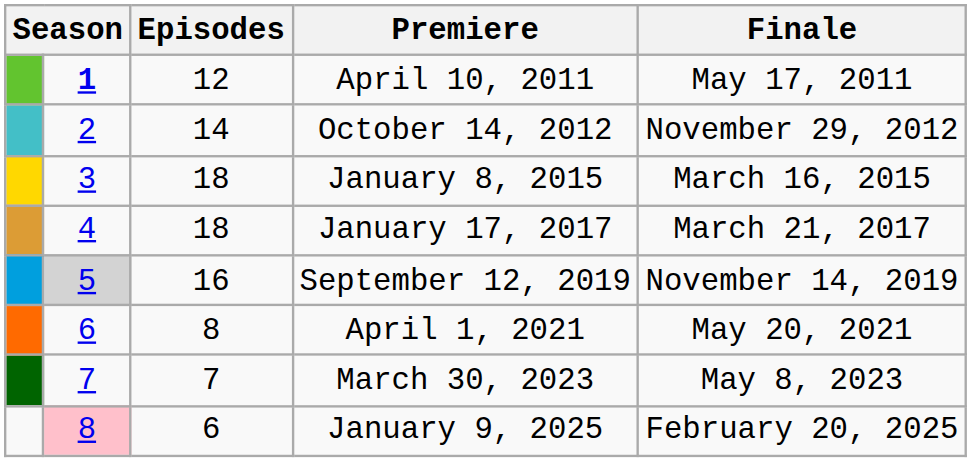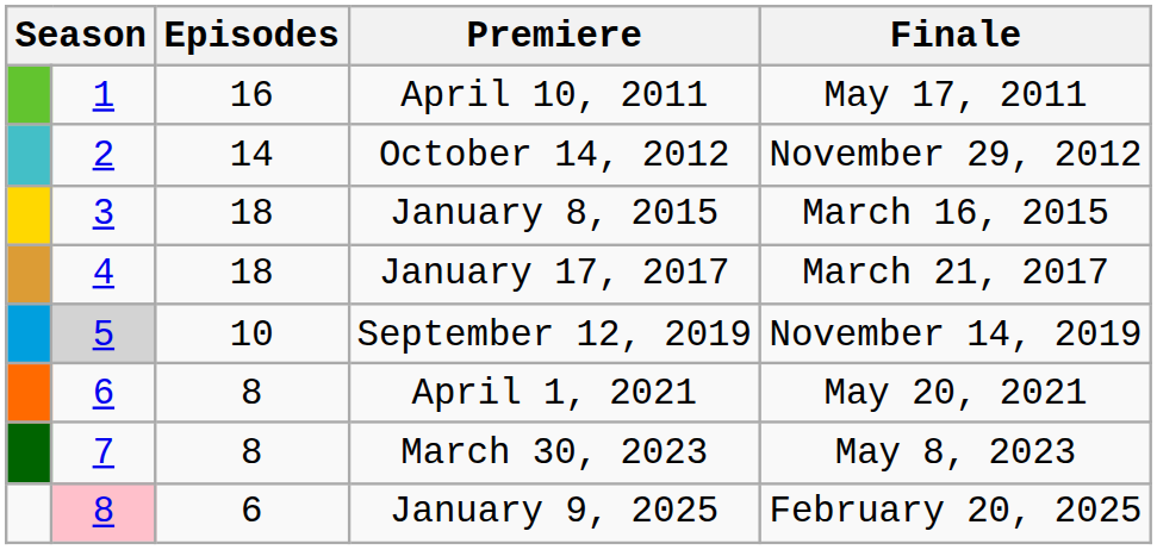 <table class="wikitable">
 <tr>
 <th colspan="2">Season</th>
 <th>Episodes</th>
 <th>Premiere</th>
 <th>Finale</th>
 </tr>
 <tr>
 <td scope="row" style="background:#62c42f; color:#100;"></td>
-<td align="center"><strong><a href='#'>1</a></strong></td>
-<td align="center">12</td>
+<td align="center"><a href='#'>1</a></td>
+<td align="center">16</td>
 <td align="center">April 10, 2011</td>
 <td align="center">May 17, 2011</td>
 </tr>
 <tr>
 <td style="background:#43bfc7;"></td>
 <td align="center"><a href='#'>2</a></td>
 <td align="center">14</td>
 <td align="center">October 14, 2012</td>
 <td align="center">November 29, 2012</td>
 </tr>
 <tr>
 <td scope="row" style="background:#FFD800; color:#100;"></td>
 <td align="center"><a href='#'>3</a></td>
 <td align="center">18</td>
 <td align="center">January 8, 2015</td>
 <td align="center">March 16, 2015</td>
 </tr>
 <tr>
 <td style="background:#dc9c35;"></td>
 <td align="center"><a href='#'>4</a></td>
 <td align="center">18</td>
 <td align="center">January 17, 2017</td>
 <td align="center">March 21, 2017</td>
 </tr>
 <tr>
 <td style="background:#009fde;"></td>
 <td align="center" style="background: lightgrey;"><a href='#'>5</a></td>
-<td align="center">16</td>
+<td align="center">10</td>
 <td align="center">September 12, 2019</td>
 <td align="center">November 14, 2019</td>
 </tr>
 <tr>
 <td style="background:#FF6A00;"></td>
 <td align="center"><a href='#'>6</a></td>
 <td align="center">8</td>
 <td align="center">April 1, 2021</td>
 <td align="center">May 20, 2021</td>
 </tr>
 <tr>
 <td style="background:#006400;"></td>
 <td align="center"><a href='#'>7</a></td>
-<td align="center">7</td>
+<td align="center">8</td>
 <td align="center">March 30, 2023</td>
 <td align="center">May 8, 2023</td>
 </tr>
 <tr>
 <td style="background:#03829;"></td>
 <td align="center" style="background: pink;"><a href='#'>8</a></td>
 <td align="center">6</td>
 <td align="center">January 9, 2025</td>
 <td align="center">February 20, 2025</td>
 </tr>
 </table>
